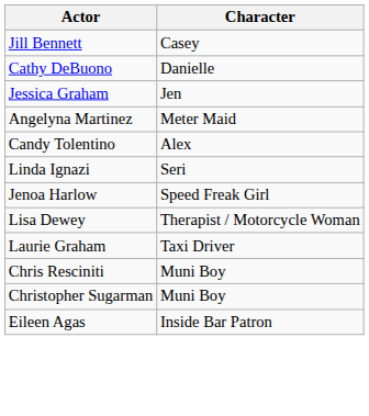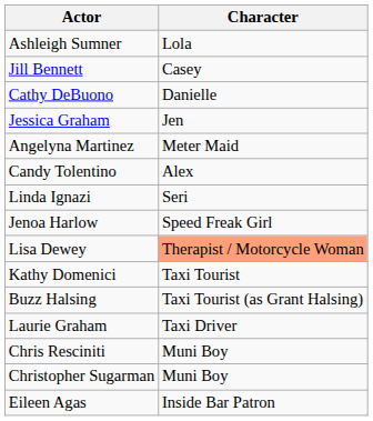 <table class="wikitable">
 <tr>
 <th>Actor</th>
 <th>Character</th>
+</tr>
+<tr>
+<td>Ashleigh Sumner</td>
+<td>Lola</td>
 </tr>
 <tr>
 <td><a href='#'>Jill Bennett</a></td>
 <td>Casey</td>
 </tr>
 <tr>
 <td><a href='#'>Cathy DeBuono</a></td>
 <td>Danielle</td>
 </tr>
 <tr>
 <td><a href='#'>Jessica Graham</a></td>
 <td>Jen</td>
 </tr>
 <tr>
 <td>Angelyna Martinez</td>
 <td>Meter Maid</td>
 </tr>
 <tr>
 <td>Candy Tolentino</td>
 <td>Alex</td>
 </tr>
 <tr>
 <td>Linda Ignazi</td>
 <td>Seri</td>
 </tr>
 <tr>
 <td>Jenoa Harlow</td>
 <td>Speed Freak Girl</td>
 </tr>
 <tr>
 <td>Lisa Dewey</td>
-<td>Therapist / Motorcycle Woman</td>
+<td style="background: lightsalmon;">Therapist / Motorcycle Woman</td>
+</tr>
+<tr>
+<td>Kathy Domenici</td>
+<td>Taxi Tourist</td>
+</tr>
+<tr>
+<td>Buzz Halsing</td>
+<td>Taxi Tourist (as Grant Halsing)</td>
 </tr>
 <tr>
 <td>Laurie Graham</td>
 <td>Taxi Driver</td>
 </tr>
 <tr>
 <td>Chris Resciniti</td>
 <td>Muni Boy</td>
 </tr>
 <tr>
 <td>Christopher Sugarman</td>
 <td>Muni Boy</td>
 </tr>
 <tr>
 <td>Eileen Agas</td>
 <td>Inside Bar Patron</td>
 </tr>
 </table>
